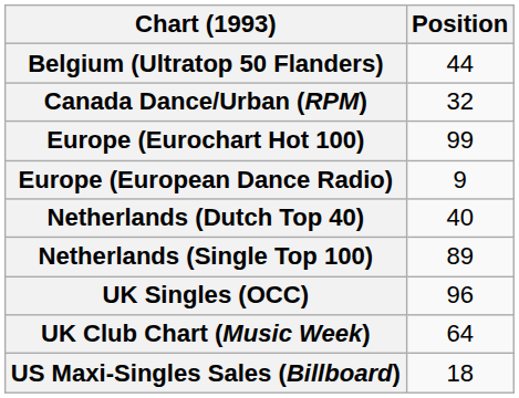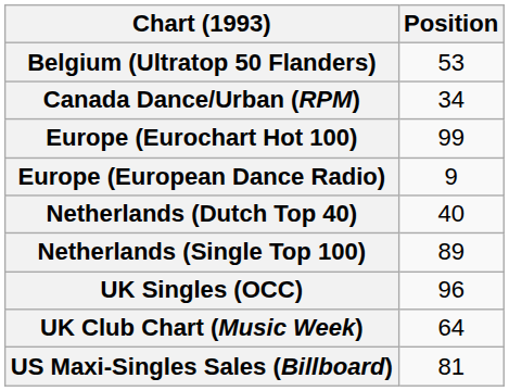 <table class="wikitable plainrowheaders sortable">
 <tr>
 <th>Chart (1993)</th>
 <th>Position</th>
 </tr>
 <tr>
 <th scope="row">Belgium (Ultratop 50 Flanders)</th>
-<td style="text-align:center;">44</td>
+<td style="text-align:center;">53</td>
 </tr>
 <tr>
 <th scope="row">Canada Dance/Urban (<em>RPM</em>)</th>
-<td style="text-align:center;">32</td>
+<td style="text-align:center;">34</td>
 </tr>
 <tr>
 <th scope="row">Europe (Eurochart Hot 100)</th>
 <td style="text-align:center;">99</td>
 </tr>
 <tr>
 <th scope="row">Europe (European Dance Radio)</th>
 <td style="text-align:center;">9</td>
 </tr>
 <tr>
 <th scope="row">Netherlands (Dutch Top 40)</th>
 <td style="text-align:center;">40</td>
 </tr>
 <tr>
 <th scope="row">Netherlands (Single Top 100)</th>
 <td style="text-align:center;">89</td>
 </tr>
 <tr>
 <th scope="row">UK Singles (OCC)</th>
 <td style="text-align:center;">96</td>
 </tr>
 <tr>
 <th scope="row">UK Club Chart (<em>Music Week</em>)</th>
 <td style="text-align:center;">64</td>
 </tr>
 <tr>
 <th scope="row">US Maxi-Singles Sales (<em>Billboard</em>)</th>
-<td style="text-align:center;">18</td>
+<td style="text-align:center;">81</td>
 </tr>
 </table>
